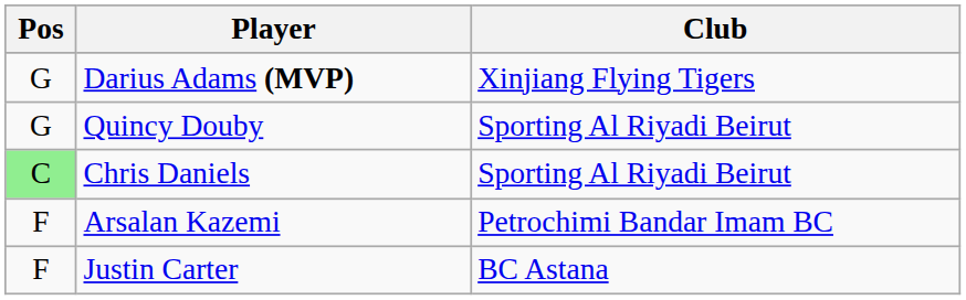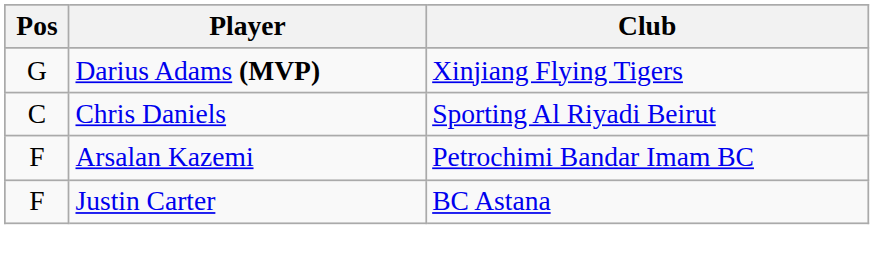 <table class="wikitable" style="text-align: center">
 <tr>
 <th width=30>Pos</th>
 <th width=200>Player</th>
 <th width=250>Club</th>
 </tr>
 <tr>
 <td>G</td>
 <td align=left>  <a href='#'>Darius Adams</a> <strong>(MVP)</strong></td>
 <td align=left> <a href='#'>Xinjiang Flying Tigers</a></td>
 </tr>
 <tr>
-<td>G</td>
-<td align=left> <a href='#'>Quincy Douby</a></td>
-<td align=left> <a href='#'>Sporting Al Riyadi Beirut</a></td>
-</tr>
-<tr>
-<td style="background: lightgreen;">C</td>
+<td>C</td>
 <td align=left> <a href='#'>Chris Daniels</a></td>
 <td align=left> <a href='#'>Sporting Al Riyadi Beirut</a></td>
 </tr>
 <tr>
 <td>F</td>
 <td align=left> <a href='#'>Arsalan Kazemi</a></td>
 <td align=left> <a href='#'>Petrochimi Bandar Imam BC</a></td>
 </tr>
 <tr>
 <td>F</td>
 <td align=left> <a href='#'>Justin Carter</a></td>
 <td align=left> <a href='#'>BC Astana</a></td>
 </tr>
 </table>
